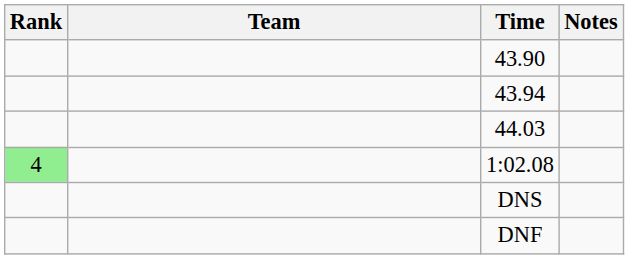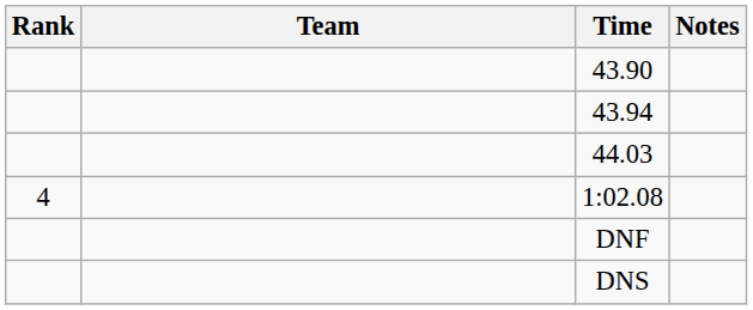 <table class="wikitable" style="text-align:center">
 <tr>
 <th>Rank</th>
 <th Style="width:18em">Team</th>
 <th>Time</th>
 <th>Notes</th>
 </tr>
 <tr>
 <td></td>
 <td style="text-align:left"></td>
 <td>43.90</td>
 <td></td>
 </tr>
 <tr>
 <td></td>
 <td style="text-align:left"></td>
 <td>43.94</td>
 <td></td>
 </tr>
 <tr>
 <td></td>
 <td style="text-align:left"></td>
 <td>44.03</td>
 <td></td>
 </tr>
 <tr>
-<td style="background: lightgreen;">4</td>
+<td>4</td>
 <td style="text-align:left"></td>
 <td>1:02.08</td>
+<td></td>
+</tr>
+<tr>
+<td></td>
+<td style="text-align:left"></td>
+<td>DNF</td>
 <td></td>
 </tr>
 <tr>
 <td></td>
 <td style="text-align:left"></td>
 <td>DNS</td>
 <td></td>
 </tr>
-<tr>
-<td></td>
-<td style="text-align:left"></td>
-<td>DNF</td>
-<td></td>
-</tr>
 </table>
